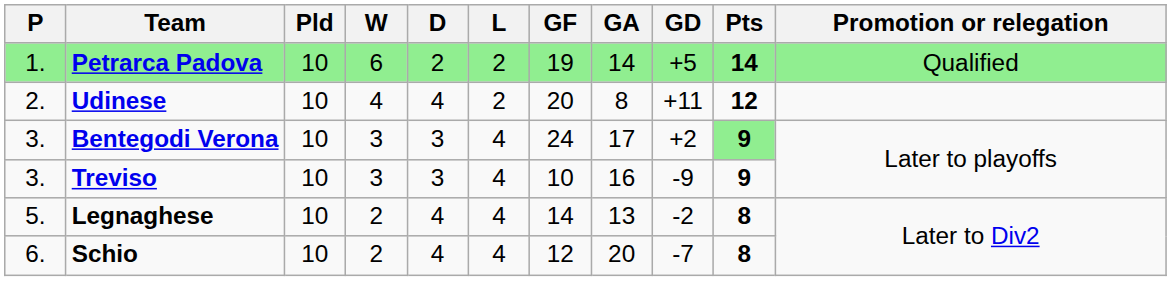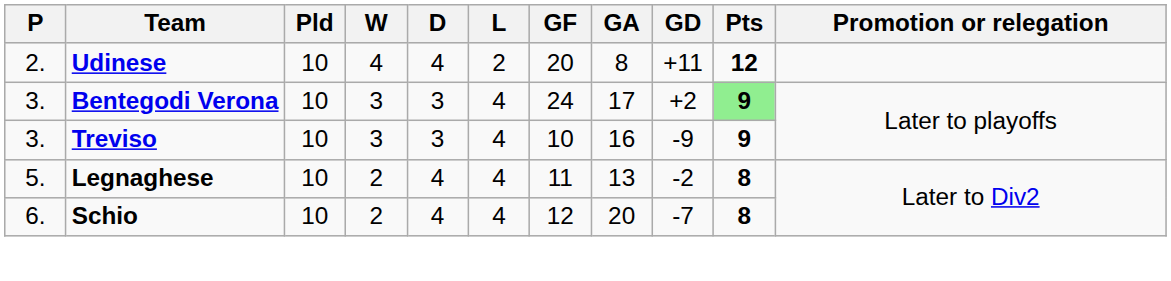 <table class="wikitable sortable" style="text-align: center;">
 <tr>
 <th width=33>P<br></th>
 <th>Team<br></th>
 <th width=33>Pld<br></th>
 <th width=33>W<br></th>
 <th width=33>D<br></th>
 <th width=33>L<br></th>
 <th width=33>GF<br></th>
 <th width=33>GA<br></th>
 <th width=33>GD<br></th>
 <th width=33>Pts<br></th>
 <th class="unsortable" width=250>Promotion or relegation<br></th>
-</tr>
-<tr style="background: #90EE90;">
-<td>1.</td>
-<td align="left"><strong><a href='#'>Petrarca Padova</a></strong></td>
-<td>10</td>
-<td>6</td>
-<td>2</td>
-<td>2</td>
-<td>19</td>
-<td>14</td>
-<td>+5</td>
-<td><strong>14</strong></td>
-<td>Qualified</td>
 </tr>
 <tr>
 <td>2.</td>
 <td align="left"><strong><a href='#'>Udinese</a></strong></td>
 <td>10</td>
 <td>4</td>
 <td>4</td>
 <td>2</td>
 <td>20</td>
 <td>8</td>
 <td>+11</td>
 <td><strong>12</strong></td>
 </tr>
 <tr>
 <td>3.</td>
 <td align="left"><strong><a href='#'>Bentegodi Verona</a></strong></td>
 <td>10</td>
 <td>3</td>
 <td>3</td>
 <td>4</td>
 <td>24</td>
 <td>17</td>
 <td>+2</td>
 <td style="background: lightgreen;"><strong>9</strong></td>
 <td rowspan=2>Later to playoffs</td>
 </tr>
 <tr>
 <td>3.</td>
 <td align="left"><strong><a href='#'>Treviso</a></strong></td>
 <td>10</td>
 <td>3</td>
 <td>3</td>
 <td>4</td>
 <td>10</td>
 <td>16</td>
 <td>-9</td>
 <td><strong>9</strong></td>
 </tr>
 <tr>
 <td>5.</td>
 <td align="left"><strong>Legnaghese</strong></td>
 <td>10</td>
 <td>2</td>
 <td>4</td>
 <td>4</td>
-<td>14</td>
+<td>11</td>
 <td>13</td>
 <td>-2</td>
 <td><strong>8</strong></td>
 <td rowspan=2>Later to <a href='#'>Div2</a></td>
 </tr>
 <tr>
 <td>6.</td>
 <td align="left"><strong>Schio</strong></td>
 <td>10</td>
 <td>2</td>
 <td>4</td>
 <td>4</td>
 <td>12</td>
 <td>20</td>
 <td>-7</td>
 <td><strong>8</strong></td>
 </tr>
 </table>
